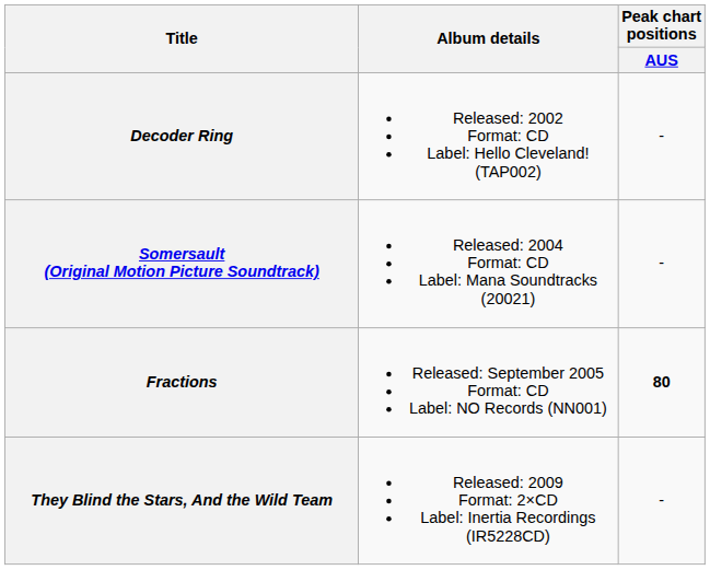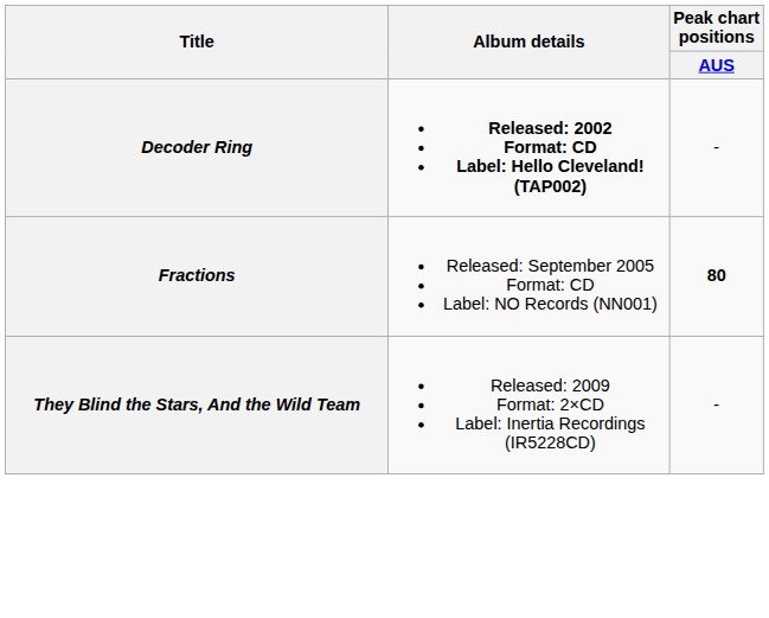 <table class="wikitable plainrowheaders" style="text-align:center;" border="1">
 <tr>
 <th scope="col" rowspan="2" style="width:22em;">Title</th>
 <th scope="col" rowspan="2" style="width:16em;">Album details</th>
 <th scope="col" colspan="1">Peak chart<br>positions</th>
 </tr>
 <tr>
 <th scope="col" style="text-align:center;"><a href='#'>AUS</a><br></th>
 </tr>
 <tr>
 <th scope="row"><em>Decoder Ring</em></th>
-<td><br><ul><li>Released: 2002</li><li>Format: CD</li><li>Label: Hello Cleveland! (TAP002)</li></ul></td>
-<td align="center">-</td>
-</tr>
-<tr>
-<th scope="row"><em><a href='#'>Somersault <br>(Original Motion Picture Soundtrack)</a></em></th>
-<td><br><ul><li>Released: 2004</li><li>Format: CD</li><li>Label: Mana Soundtracks (20021)</li></ul></td>
+<td><strong><br><ul><li>Released: 2002</li><li>Format: CD</li><li>Label: Hello Cleveland! (TAP002)</li></ul></strong></td>
 <td align="center">-</td>
 </tr>
 <tr>
 <th scope="row"><em>Fractions</em></th>
 <td><br><ul><li>Released: September 2005</li><li>Format: CD</li><li>Label: NO Records (NN001)</li></ul></td>
 <td align="center"><strong>80</strong></td>
 </tr>
 <tr>
 <th scope="row"><em>They Blind the Stars, And the Wild Team</em></th>
 <td><br><ul><li>Released: 2009</li><li>Format: 2×CD</li><li>Label: Inertia Recordings (IR5228CD)</li></ul></td>
 <td align="center">-</td>
 </tr>
 </table>
